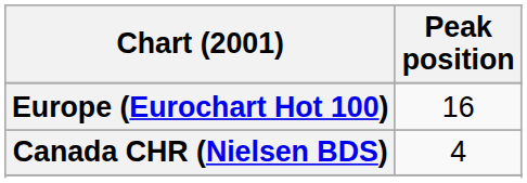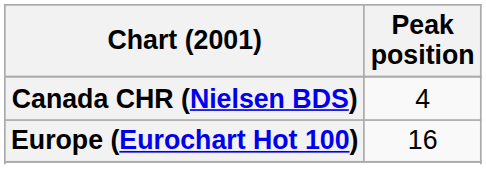 <table class="wikitable sortable plainrowheaders" style="text-align:center">
 <tr>
 <th scope="col">Chart (2001)</th>
 <th scope="col">Peak<br>position</th>
 </tr>
 <tr>
 </tr>
 <tr>
 </tr>
 <tr>
 </tr>
 <tr>
 </tr>
 <tr>
 </tr>
 <tr>
+<th scope="row">Canada CHR (<a href='#'>Nielsen BDS</a>)</th>
+<td>4</td>
+</tr>
+<tr>
 <th scope="row">Europe (<a href='#'>Eurochart Hot 100</a>)</th>
 <td>16</td>
-</tr>
-<tr>
-<th scope="row">Canada CHR (<a href='#'>Nielsen BDS</a>)</th>
-<td>4</td>
 </tr>
 <tr>
 </tr>
 <tr>
 </tr>
 <tr>
 </tr>
 <tr>
 </tr>
 <tr>
 </tr>
 <tr>
 </tr>
 <tr>
 </tr>
 <tr>
 </tr>
 <tr>
 </tr>
 <tr>
 </tr>
 <tr>
 </tr>
 <tr>
 </tr>
 <tr>
 </tr>
 <tr>
 </tr>
 <tr>
 </tr>
 <tr>
 </tr>
 <tr>
 </tr>
 </table>
